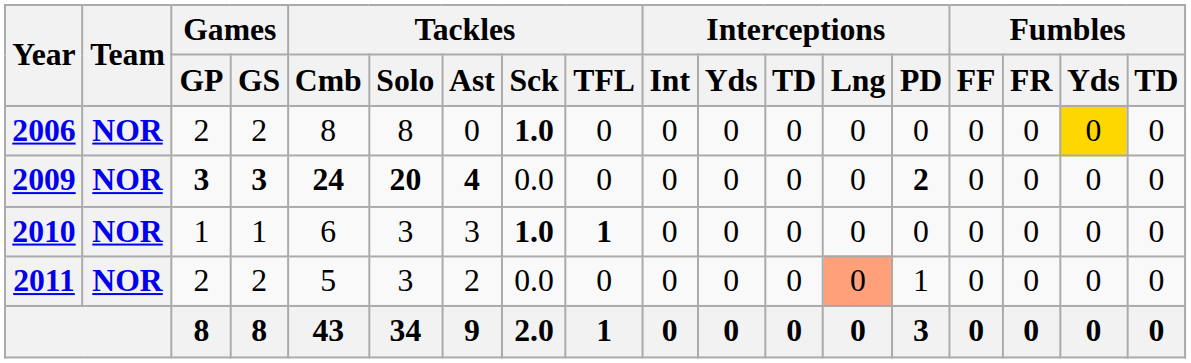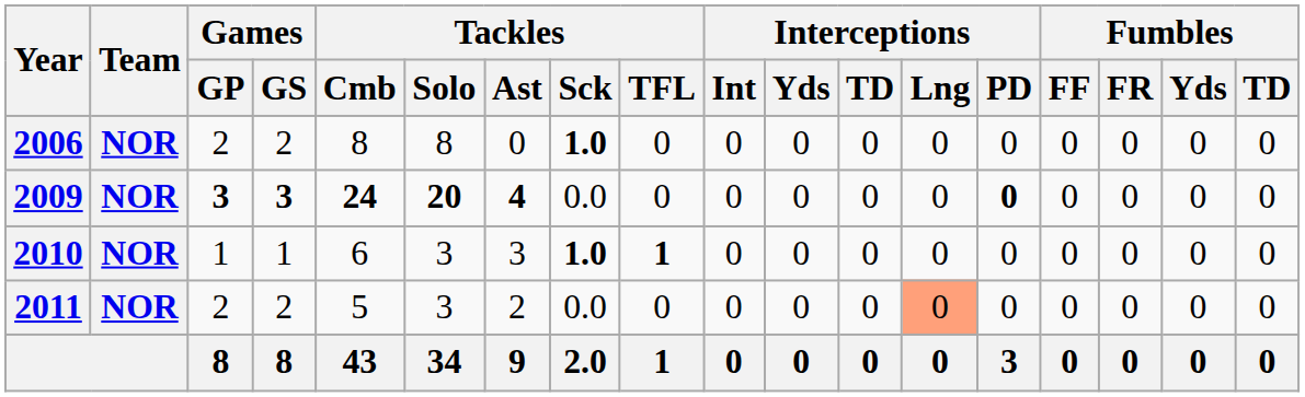 <table class="wikitable" style="text-align:center">
 <tr>
 <th rowspan="2">Year</th>
 <th rowspan="2">Team</th>
 <th colspan="2">Games</th>
 <th colspan="5">Tackles</th>
 <th colspan="5">Interceptions</th>
 <th colspan="4">Fumbles</th>
 </tr>
 <tr>
 <th>GP</th>
 <th>GS</th>
 <th>Cmb</th>
 <th>Solo</th>
 <th>Ast</th>
 <th>Sck</th>
 <th>TFL</th>
 <th>Int</th>
 <th>Yds</th>
 <th>TD</th>
 <th>Lng</th>
 <th>PD</th>
 <th>FF</th>
 <th>FR</th>
 <th>Yds</th>
 <th>TD</th>
 </tr>
 <tr>
 <th><a href='#'>2006</a></th>
 <th><a href='#'>NOR</a></th>
 <td>2</td>
 <td>2</td>
 <td>8</td>
 <td>8</td>
 <td>0</td>
 <td><strong>1.0</strong></td>
 <td>0</td>
 <td>0</td>
 <td>0</td>
 <td>0</td>
 <td>0</td>
 <td>0</td>
 <td>0</td>
 <td>0</td>
-<td style="background: gold;">0</td>
+<td>0</td>
 <td>0</td>
 </tr>
 <tr>
 <th><a href='#'>2009</a></th>
 <th><a href='#'>NOR</a></th>
 <td><strong>3</strong></td>
 <td><strong>3</strong></td>
 <td><strong>24</strong></td>
 <td><strong>20</strong></td>
 <td><strong>4</strong></td>
 <td>0.0</td>
 <td>0</td>
 <td>0</td>
 <td>0</td>
 <td>0</td>
 <td>0</td>
-<td><strong>2</strong></td>
+<td><strong>0</strong></td>
 <td>0</td>
 <td>0</td>
 <td>0</td>
 <td>0</td>
 </tr>
 <tr>
 <th><a href='#'>2010</a></th>
 <th><a href='#'>NOR</a></th>
 <td>1</td>
 <td>1</td>
 <td>6</td>
 <td>3</td>
 <td>3</td>
 <td><strong>1.0</strong></td>
 <td><strong>1</strong></td>
 <td>0</td>
 <td>0</td>
 <td>0</td>
 <td>0</td>
 <td>0</td>
 <td>0</td>
 <td>0</td>
 <td>0</td>
 <td>0</td>
 </tr>
 <tr>
 <th><a href='#'>2011</a></th>
 <th><a href='#'>NOR</a></th>
 <td>2</td>
 <td>2</td>
 <td>5</td>
 <td>3</td>
 <td>2</td>
 <td>0.0</td>
 <td>0</td>
 <td>0</td>
 <td>0</td>
 <td>0</td>
 <td style="background: lightsalmon;">0</td>
-<td>1</td>
+<td>0</td>
 <td>0</td>
 <td>0</td>
 <td>0</td>
 <td>0</td>
 </tr>
 <tr>
 <th colspan="2"></th>
 <th>8</th>
 <th>8</th>
 <th>43</th>
 <th>34</th>
 <th>9</th>
 <th>2.0</th>
 <th>1</th>
 <th>0</th>
 <th>0</th>
 <th>0</th>
 <th>0</th>
 <th>3</th>
 <th>0</th>
 <th>0</th>
 <th>0</th>
 <th>0</th>
 </tr>
 </table>
